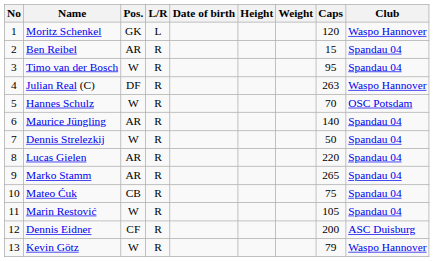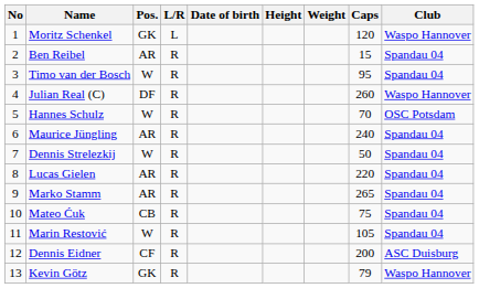 <table class="wikitable sortable" style="text-align:center;">
 <tr>
 <th>No</th>
 <th>Name</th>
 <th>Pos.</th>
 <th>L/R</th>
 <th>Date of birth</th>
 <th>Height</th>
 <th>Weight</th>
 <th>Caps</th>
 <th>Club</th>
 </tr>
 <tr>
 <td>1</td>
 <td align=left><a href='#'>Moritz Schenkel</a></td>
 <td>GK</td>
 <td>L</td>
 <td align=left></td>
 <td></td>
 <td></td>
 <td>120</td>
 <td align=left> <a href='#'>Waspo Hannover</a></td>
 </tr>
 <tr>
 <td>2</td>
 <td align=left><a href='#'>Ben Reibel</a></td>
 <td>AR</td>
 <td>R</td>
 <td align=left></td>
 <td></td>
 <td></td>
 <td>15</td>
 <td align=left> <a href='#'>Spandau 04</a></td>
 </tr>
 <tr>
 <td>3</td>
 <td align=left><a href='#'>Timo van der Bosch</a></td>
 <td>W</td>
 <td>R</td>
 <td align=left></td>
 <td></td>
 <td></td>
 <td>95</td>
 <td align=left> <a href='#'>Spandau 04</a></td>
 </tr>
 <tr>
 <td>4</td>
 <td align=left><a href='#'>Julian Real</a> (C)</td>
 <td>DF</td>
 <td>R</td>
 <td align=left></td>
 <td></td>
 <td></td>
-<td>263</td>
+<td>260</td>
 <td align=left> <a href='#'>Waspo Hannover</a></td>
 </tr>
 <tr>
 <td>5</td>
 <td align=left><a href='#'>Hannes Schulz</a></td>
 <td>W</td>
 <td>R</td>
 <td align=left></td>
 <td></td>
 <td></td>
 <td>70</td>
 <td align=left> <a href='#'>OSC Potsdam</a></td>
 </tr>
 <tr>
 <td>6</td>
 <td align=left><a href='#'>Maurice Jüngling</a></td>
 <td>AR</td>
 <td>R</td>
 <td align=left></td>
 <td></td>
 <td></td>
-<td>140</td>
+<td>240</td>
 <td align=left> <a href='#'>Spandau 04</a></td>
 </tr>
 <tr>
 <td>7</td>
 <td align=left><a href='#'>Dennis Strelezkij</a></td>
 <td>W</td>
 <td>R</td>
 <td align=left></td>
 <td></td>
 <td></td>
 <td>50</td>
 <td align=left> <a href='#'>Spandau 04</a></td>
 </tr>
 <tr>
 <td>8</td>
 <td align=left><a href='#'>Lucas Gielen</a></td>
 <td>AR</td>
 <td>R</td>
 <td align=left></td>
 <td></td>
 <td></td>
 <td>220</td>
 <td align=left> <a href='#'>Spandau 04</a></td>
 </tr>
 <tr>
 <td>9</td>
 <td align=left><a href='#'>Marko Stamm</a></td>
 <td>AR</td>
 <td>R</td>
 <td align=left></td>
 <td></td>
 <td></td>
 <td>265</td>
 <td align=left> <a href='#'>Spandau 04</a></td>
 </tr>
 <tr>
 <td>10</td>
 <td align=left><a href='#'>Mateo Ćuk</a></td>
 <td>CB</td>
 <td>R</td>
 <td align=left></td>
 <td></td>
 <td></td>
 <td>75</td>
 <td align=left> <a href='#'>Spandau 04</a></td>
 </tr>
 <tr>
 <td>11</td>
 <td align=left><a href='#'>Marin Restović</a></td>
 <td>W</td>
 <td>R</td>
 <td align=left></td>
 <td></td>
 <td></td>
 <td>105</td>
 <td align=left> <a href='#'>Spandau 04</a></td>
 </tr>
 <tr>
 <td>12</td>
 <td align=left><a href='#'>Dennis Eidner</a></td>
 <td>CF</td>
 <td>R</td>
 <td align=left></td>
 <td></td>
 <td></td>
 <td>200</td>
 <td align=left> <a href='#'>ASC Duisburg</a></td>
 </tr>
 <tr>
 <td>13</td>
 <td align=left><a href='#'>Kevin Götz</a></td>
-<td>W</td>
+<td>GK</td>
 <td>R</td>
 <td align=left></td>
 <td></td>
 <td></td>
 <td>79</td>
 <td align=left> <a href='#'>Waspo Hannover</a></td>
 </tr>
 </table>
